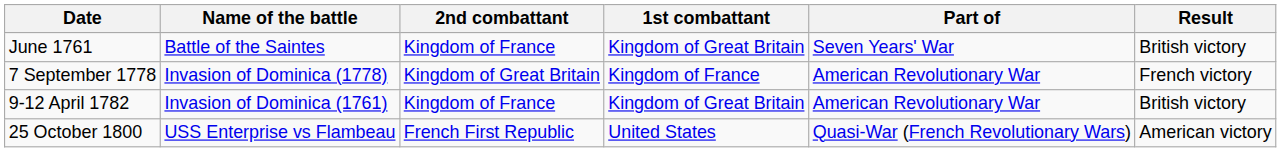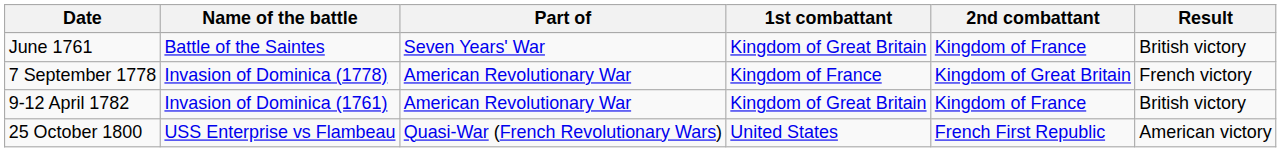 <table class="wikitable">
 <tr>
 <th>Date</th>
 <th>Name of the battle</th>
+<th>Part of</th>
+<th>1st combattant</th>
 <th>2nd combattant</th>
-<th>1st combattant</th>
-<th>Part of</th>
 <th>Result</th>
 </tr>
 <tr>
 <td>June 1761</td>
 <td><a href='#'>Battle of the Saintes</a></td>
+<td><a href='#'>Seven Years' War</a></td>
+<td><a href='#'>Kingdom of Great Britain</a></td>
 <td><a href='#'>Kingdom of France</a></td>
-<td><a href='#'>Kingdom of Great Britain</a></td>
-<td><a href='#'>Seven Years' War</a></td>
 <td>British victory</td>
 </tr>
 <tr>
 <td>7 September 1778</td>
 <td><a href='#'>Invasion of Dominica (1778)</a></td>
+<td><a href='#'>American Revolutionary War</a></td>
+<td><a href='#'>Kingdom of France</a></td>
 <td><a href='#'>Kingdom of Great Britain</a></td>
-<td><a href='#'>Kingdom of France</a></td>
-<td><a href='#'>American Revolutionary War</a></td>
 <td>French victory</td>
 </tr>
 <tr>
 <td>9-12 April 1782</td>
 <td><a href='#'>Invasion of Dominica (1761)</a></td>
+<td><a href='#'>American Revolutionary War</a></td>
+<td><a href='#'>Kingdom of Great Britain</a></td>
 <td><a href='#'>Kingdom of France</a></td>
-<td><a href='#'>Kingdom of Great Britain</a></td>
-<td><a href='#'>American Revolutionary War</a></td>
 <td>British victory</td>
 </tr>
 <tr>
 <td>25 October 1800</td>
 <td><a href='#'>USS Enterprise vs Flambeau</a></td>
+<td><a href='#'>Quasi-War</a> (<a href='#'>French Revolutionary Wars</a>)</td>
+<td><a href='#'>United States</a></td>
 <td><a href='#'>French First Republic</a></td>
-<td><a href='#'>United States</a></td>
-<td><a href='#'>Quasi-War</a> (<a href='#'>French Revolutionary Wars</a>)</td>
 <td>American victory</td>
 </tr>
 </table>
